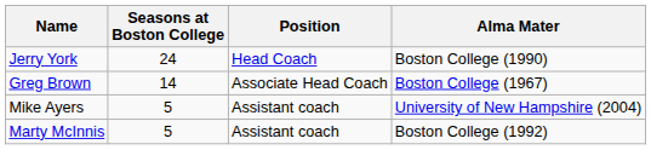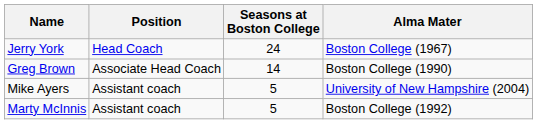 <table class="wikitable" border="1" style="font-size:90%;">
 <tr>
 <th>Name</th>
+<th>Position</th>
 <th>Seasons at<br>Boston College</th>
-<th>Position</th>
 <th>Alma Mater</th>
 </tr>
 <tr>
 <td><a href='#'>Jerry York</a></td>
+<td><a href='#'>Head Coach</a></td>
 <td align=center>24</td>
-<td><a href='#'>Head Coach</a></td>
+<td><a href='#'>Boston College</a> (1967)</td>
+</tr>
+<tr>
+<td><a href='#'>Greg Brown</a></td>
+<td>Associate Head Coach</td>
+<td align=center>14</td>
 <td>Boston College (1990)</td>
 </tr>
 <tr>
-<td><a href='#'>Greg Brown</a></td>
-<td align=center>14</td>
-<td>Associate Head Coach</td>
-<td><a href='#'>Boston College</a> (1967)</td>
-</tr>
-<tr>
 <td>Mike Ayers</td>
+<td>Assistant coach</td>
 <td align=center>5</td>
-<td>Assistant coach</td>
 <td><a href='#'>University of New Hampshire</a> (2004)</td>
 </tr>
 <tr>
 <td><a href='#'>Marty McInnis</a></td>
+<td>Assistant coach</td>
 <td align=center>5</td>
-<td>Assistant coach</td>
 <td>Boston College (1992)</td>
 </tr>
 </table>
